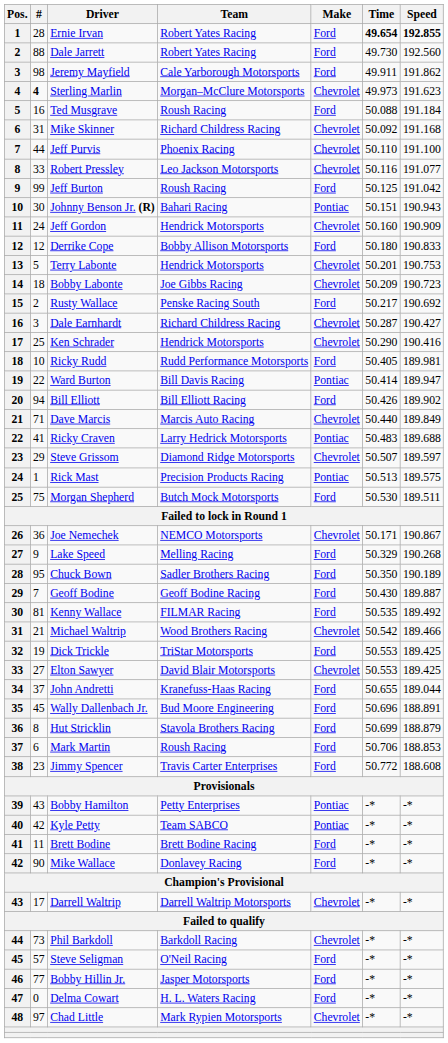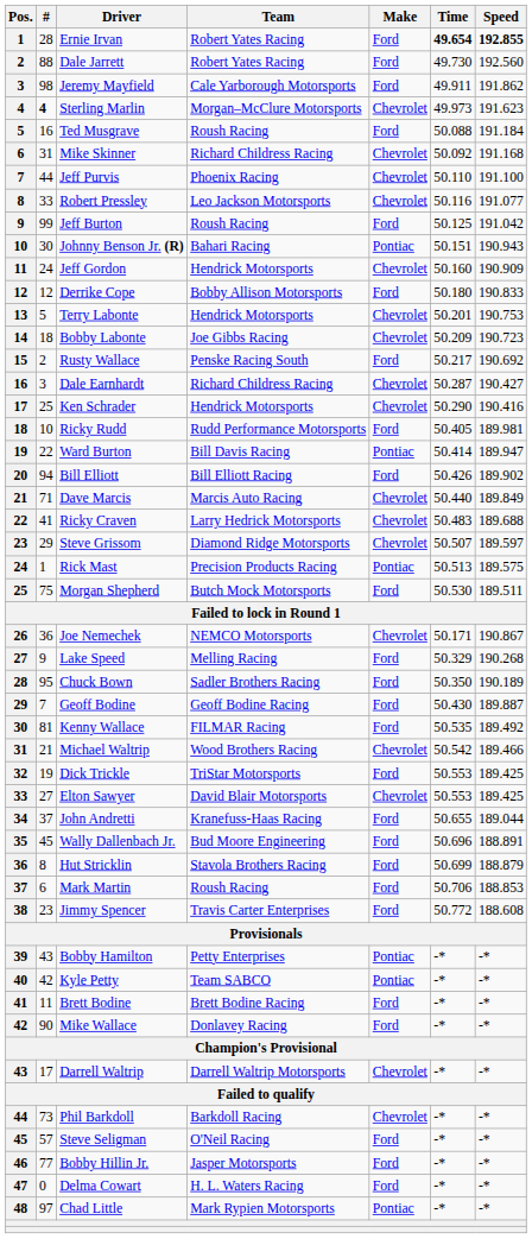 <table class="wikitable" style="font-size:95%">
 <tr>
 <th>Pos.</th>
 <th>#</th>
 <th>Driver</th>
 <th>Team</th>
 <th>Make</th>
 <th>Time</th>
 <th>Speed</th>
 </tr>
 <tr>
 <th>1</th>
 <td>28</td>
 <td><a href='#'>Ernie Irvan</a></td>
 <td><a href='#'>Robert Yates Racing</a></td>
 <td><a href='#'>Ford</a></td>
 <td><strong>49.654</strong></td>
 <td><strong>192.855</strong></td>
 </tr>
 <tr>
 <th>2</th>
 <td>88</td>
 <td><a href='#'>Dale Jarrett</a></td>
 <td><a href='#'>Robert Yates Racing</a></td>
 <td><a href='#'>Ford</a></td>
 <td>49.730</td>
 <td>192.560</td>
 </tr>
 <tr>
 <th>3</th>
 <td>98</td>
 <td><a href='#'>Jeremy Mayfield</a></td>
 <td><a href='#'>Cale Yarborough Motorsports</a></td>
 <td><a href='#'>Ford</a></td>
 <td>49.911</td>
 <td>191.862</td>
 </tr>
 <tr>
 <th>4</th>
 <td><strong>4</strong></td>
 <td><a href='#'>Sterling Marlin</a></td>
 <td><a href='#'>Morgan–McClure Motorsports</a></td>
 <td><a href='#'>Chevrolet</a></td>
 <td>49.973</td>
 <td>191.623</td>
 </tr>
 <tr>
 <th>5</th>
 <td>16</td>
 <td><a href='#'>Ted Musgrave</a></td>
 <td><a href='#'>Roush Racing</a></td>
 <td><a href='#'>Ford</a></td>
 <td>50.088</td>
 <td>191.184</td>
 </tr>
 <tr>
 <th>6</th>
 <td>31</td>
 <td><a href='#'>Mike Skinner</a></td>
 <td><a href='#'>Richard Childress Racing</a></td>
 <td><a href='#'>Chevrolet</a></td>
 <td>50.092</td>
 <td>191.168</td>
 </tr>
 <tr>
 <th>7</th>
 <td>44</td>
 <td><a href='#'>Jeff Purvis</a></td>
 <td><a href='#'>Phoenix Racing</a></td>
 <td><a href='#'>Chevrolet</a></td>
 <td>50.110</td>
 <td>191.100</td>
 </tr>
 <tr>
 <th>8</th>
 <td>33</td>
 <td><a href='#'>Robert Pressley</a></td>
 <td><a href='#'>Leo Jackson Motorsports</a></td>
 <td><a href='#'>Chevrolet</a></td>
 <td>50.116</td>
 <td>191.077</td>
 </tr>
 <tr>
 <th>9</th>
 <td>99</td>
 <td><a href='#'>Jeff Burton</a></td>
 <td><a href='#'>Roush Racing</a></td>
 <td><a href='#'>Ford</a></td>
 <td>50.125</td>
 <td>191.042</td>
 </tr>
 <tr>
 <th>10</th>
 <td>30</td>
 <td><a href='#'>Johnny Benson Jr.</a> <strong>(R)</strong></td>
 <td><a href='#'>Bahari Racing</a></td>
 <td><a href='#'>Pontiac</a></td>
 <td>50.151</td>
 <td>190.943</td>
 </tr>
 <tr>
 <th>11</th>
 <td>24</td>
 <td><a href='#'>Jeff Gordon</a></td>
 <td><a href='#'>Hendrick Motorsports</a></td>
 <td><a href='#'>Chevrolet</a></td>
 <td>50.160</td>
 <td>190.909</td>
 </tr>
 <tr>
 <th>12</th>
 <td>12</td>
 <td><a href='#'>Derrike Cope</a></td>
 <td><a href='#'>Bobby Allison Motorsports</a></td>
 <td><a href='#'>Ford</a></td>
 <td>50.180</td>
 <td>190.833</td>
 </tr>
 <tr>
 <th>13</th>
 <td>5</td>
 <td><a href='#'>Terry Labonte</a></td>
 <td><a href='#'>Hendrick Motorsports</a></td>
 <td><a href='#'>Chevrolet</a></td>
 <td>50.201</td>
 <td>190.753</td>
 </tr>
 <tr>
 <th>14</th>
 <td>18</td>
 <td><a href='#'>Bobby Labonte</a></td>
 <td><a href='#'>Joe Gibbs Racing</a></td>
 <td><a href='#'>Chevrolet</a></td>
 <td>50.209</td>
 <td>190.723</td>
 </tr>
 <tr>
 <th>15</th>
 <td>2</td>
 <td><a href='#'>Rusty Wallace</a></td>
 <td><a href='#'>Penske Racing South</a></td>
 <td><a href='#'>Ford</a></td>
 <td>50.217</td>
 <td>190.692</td>
 </tr>
 <tr>
 <th>16</th>
 <td>3</td>
 <td><a href='#'>Dale Earnhardt</a></td>
 <td><a href='#'>Richard Childress Racing</a></td>
 <td><a href='#'>Chevrolet</a></td>
 <td>50.287</td>
 <td>190.427</td>
 </tr>
 <tr>
 <th>17</th>
 <td>25</td>
 <td><a href='#'>Ken Schrader</a></td>
 <td><a href='#'>Hendrick Motorsports</a></td>
 <td><a href='#'>Chevrolet</a></td>
 <td>50.290</td>
 <td>190.416</td>
 </tr>
 <tr>
 <th>18</th>
 <td>10</td>
 <td><a href='#'>Ricky Rudd</a></td>
 <td><a href='#'>Rudd Performance Motorsports</a></td>
 <td><a href='#'>Ford</a></td>
 <td>50.405</td>
 <td>189.981</td>
 </tr>
 <tr>
 <th>19</th>
 <td>22</td>
 <td><a href='#'>Ward Burton</a></td>
 <td><a href='#'>Bill Davis Racing</a></td>
 <td><a href='#'>Pontiac</a></td>
 <td>50.414</td>
 <td>189.947</td>
 </tr>
 <tr>
 <th>20</th>
 <td>94</td>
 <td><a href='#'>Bill Elliott</a></td>
 <td><a href='#'>Bill Elliott Racing</a></td>
 <td><a href='#'>Ford</a></td>
 <td>50.426</td>
 <td>189.902</td>
 </tr>
 <tr>
 <th>21</th>
 <td>71</td>
 <td><a href='#'>Dave Marcis</a></td>
 <td><a href='#'>Marcis Auto Racing</a></td>
 <td><a href='#'>Chevrolet</a></td>
 <td>50.440</td>
 <td>189.849</td>
 </tr>
 <tr>
 <th>22</th>
 <td>41</td>
 <td><a href='#'>Ricky Craven</a></td>
 <td><a href='#'>Larry Hedrick Motorsports</a></td>
-<td><a href='#'>Pontiac</a></td>
+<td><a href='#'>Chevrolet</a></td>
 <td>50.483</td>
 <td>189.688</td>
 </tr>
 <tr>
 <th>23</th>
 <td>29</td>
 <td><a href='#'>Steve Grissom</a></td>
 <td><a href='#'>Diamond Ridge Motorsports</a></td>
 <td><a href='#'>Chevrolet</a></td>
 <td>50.507</td>
 <td>189.597</td>
 </tr>
 <tr>
 <th>24</th>
 <td>1</td>
 <td><a href='#'>Rick Mast</a></td>
 <td><a href='#'>Precision Products Racing</a></td>
 <td><a href='#'>Pontiac</a></td>
 <td>50.513</td>
 <td>189.575</td>
 </tr>
 <tr>
 <th>25</th>
 <td>75</td>
 <td><a href='#'>Morgan Shepherd</a></td>
 <td><a href='#'>Butch Mock Motorsports</a></td>
 <td><a href='#'>Ford</a></td>
 <td>50.530</td>
 <td>189.511</td>
 </tr>
 <tr>
 <th colspan="7">Failed to lock in Round 1</th>
 </tr>
 <tr>
 <th>26</th>
 <td>36</td>
 <td><a href='#'>Joe Nemechek</a></td>
 <td><a href='#'>NEMCO Motorsports</a></td>
 <td><a href='#'>Chevrolet</a></td>
 <td>50.171</td>
 <td>190.867</td>
 </tr>
 <tr>
 <th>27</th>
 <td>9</td>
 <td><a href='#'>Lake Speed</a></td>
 <td><a href='#'>Melling Racing</a></td>
 <td><a href='#'>Ford</a></td>
 <td>50.329</td>
 <td>190.268</td>
 </tr>
 <tr>
 <th>28</th>
 <td>95</td>
 <td><a href='#'>Chuck Bown</a></td>
 <td><a href='#'>Sadler Brothers Racing</a></td>
 <td><a href='#'>Ford</a></td>
 <td>50.350</td>
 <td>190.189</td>
 </tr>
 <tr>
 <th>29</th>
 <td>7</td>
 <td><a href='#'>Geoff Bodine</a></td>
 <td><a href='#'>Geoff Bodine Racing</a></td>
 <td><a href='#'>Ford</a></td>
 <td>50.430</td>
 <td>189.887</td>
 </tr>
 <tr>
 <th>30</th>
 <td>81</td>
 <td><a href='#'>Kenny Wallace</a></td>
 <td><a href='#'>FILMAR Racing</a></td>
 <td><a href='#'>Ford</a></td>
 <td>50.535</td>
 <td>189.492</td>
 </tr>
 <tr>
 <th>31</th>
 <td>21</td>
 <td><a href='#'>Michael Waltrip</a></td>
 <td><a href='#'>Wood Brothers Racing</a></td>
 <td><a href='#'>Chevrolet</a></td>
 <td>50.542</td>
 <td>189.466</td>
 </tr>
 <tr>
 <th>32</th>
 <td>19</td>
 <td><a href='#'>Dick Trickle</a></td>
 <td><a href='#'>TriStar Motorsports</a></td>
 <td><a href='#'>Ford</a></td>
 <td>50.553</td>
 <td>189.425</td>
 </tr>
 <tr>
 <th>33</th>
 <td>27</td>
 <td><a href='#'>Elton Sawyer</a></td>
 <td><a href='#'>David Blair Motorsports</a></td>
 <td><a href='#'>Chevrolet</a></td>
 <td>50.553</td>
 <td>189.425</td>
 </tr>
 <tr>
 <th>34</th>
 <td>37</td>
 <td><a href='#'>John Andretti</a></td>
 <td><a href='#'>Kranefuss-Haas Racing</a></td>
 <td><a href='#'>Ford</a></td>
 <td>50.655</td>
 <td>189.044</td>
 </tr>
 <tr>
 <th>35</th>
 <td>45</td>
 <td><a href='#'>Wally Dallenbach Jr.</a></td>
 <td><a href='#'>Bud Moore Engineering</a></td>
 <td><a href='#'>Ford</a></td>
 <td>50.696</td>
 <td>188.891</td>
 </tr>
 <tr>
 <th>36</th>
 <td>8</td>
 <td><a href='#'>Hut Stricklin</a></td>
 <td><a href='#'>Stavola Brothers Racing</a></td>
 <td><a href='#'>Ford</a></td>
 <td>50.699</td>
 <td>188.879</td>
 </tr>
 <tr>
 <th>37</th>
 <td>6</td>
 <td><a href='#'>Mark Martin</a></td>
 <td><a href='#'>Roush Racing</a></td>
 <td><a href='#'>Ford</a></td>
 <td>50.706</td>
 <td>188.853</td>
 </tr>
 <tr>
 <th>38</th>
 <td>23</td>
 <td><a href='#'>Jimmy Spencer</a></td>
 <td><a href='#'>Travis Carter Enterprises</a></td>
 <td><a href='#'>Ford</a></td>
 <td>50.772</td>
 <td>188.608</td>
 </tr>
 <tr>
 <th colspan="7">Provisionals</th>
 </tr>
 <tr>
 <th>39</th>
 <td>43</td>
 <td><a href='#'>Bobby Hamilton</a></td>
 <td><a href='#'>Petty Enterprises</a></td>
 <td><a href='#'>Pontiac</a></td>
 <td>-*</td>
 <td>-*</td>
 </tr>
 <tr>
 <th>40</th>
 <td>42</td>
 <td><a href='#'>Kyle Petty</a></td>
 <td><a href='#'>Team SABCO</a></td>
 <td><a href='#'>Pontiac</a></td>
 <td>-*</td>
 <td>-*</td>
 </tr>
 <tr>
 <th>41</th>
 <td>11</td>
 <td><a href='#'>Brett Bodine</a></td>
 <td><a href='#'>Brett Bodine Racing</a></td>
 <td><a href='#'>Ford</a></td>
 <td>-*</td>
 <td>-*</td>
 </tr>
 <tr>
 <th>42</th>
 <td>90</td>
 <td><a href='#'>Mike Wallace</a></td>
 <td><a href='#'>Donlavey Racing</a></td>
 <td><a href='#'>Ford</a></td>
 <td>-*</td>
 <td>-*</td>
 </tr>
 <tr>
 <th colspan="7">Champion's Provisional</th>
 </tr>
 <tr>
 <th>43</th>
 <td>17</td>
 <td><a href='#'>Darrell Waltrip</a></td>
 <td><a href='#'>Darrell Waltrip Motorsports</a></td>
 <td><a href='#'>Chevrolet</a></td>
 <td>-*</td>
 <td>-*</td>
 </tr>
 <tr>
 <th colspan="7">Failed to qualify</th>
 </tr>
 <tr>
 <th>44</th>
 <td>73</td>
 <td><a href='#'>Phil Barkdoll</a></td>
 <td><a href='#'>Barkdoll Racing</a></td>
 <td><a href='#'>Chevrolet</a></td>
 <td>-*</td>
 <td>-*</td>
 </tr>
 <tr>
 <th>45</th>
 <td>57</td>
 <td><a href='#'>Steve Seligman</a></td>
 <td><a href='#'>O'Neil Racing</a></td>
 <td><a href='#'>Ford</a></td>
 <td>-*</td>
 <td>-*</td>
 </tr>
 <tr>
 <th>46</th>
 <td>77</td>
 <td><a href='#'>Bobby Hillin Jr.</a></td>
 <td><a href='#'>Jasper Motorsports</a></td>
 <td><a href='#'>Ford</a></td>
 <td>-*</td>
 <td>-*</td>
 </tr>
 <tr>
 <th>47</th>
 <td>0</td>
 <td><a href='#'>Delma Cowart</a></td>
 <td><a href='#'>H. L. Waters Racing</a></td>
 <td><a href='#'>Ford</a></td>
 <td>-*</td>
 <td>-*</td>
 </tr>
 <tr>
 <th>48</th>
 <td>97</td>
 <td><a href='#'>Chad Little</a></td>
 <td><a href='#'>Mark Rypien Motorsports</a></td>
-<td><a href='#'>Chevrolet</a></td>
+<td><a href='#'>Pontiac</a></td>
 <td>-*</td>
 <td>-*</td>
 </tr>
 <tr>
 <th colspan="7"></th>
 </tr>
 <tr>
 <th colspan="7"></th>
 </tr>
 </table>
